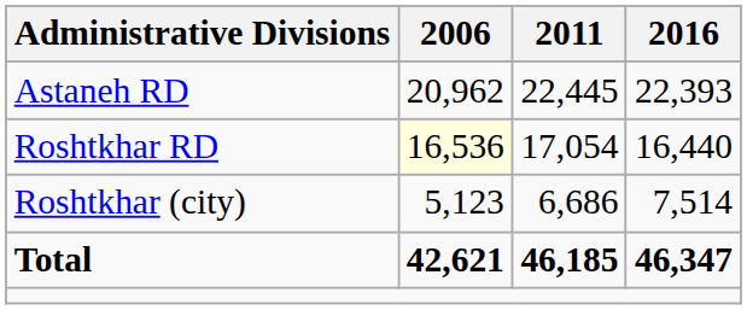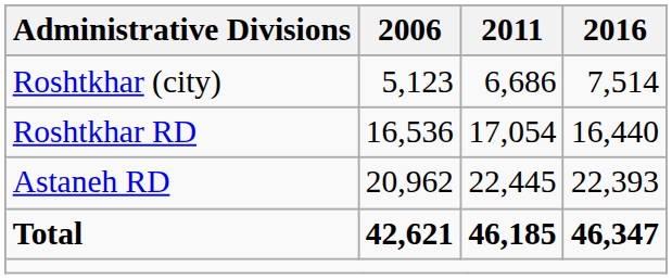 <table class="wikitable">
 <tr>
 <th>Administrative Divisions</th>
 <th>2006</th>
 <th>2011</th>
 <th>2016</th>
 </tr>
 <tr>
+<td><a href='#'>Roshtkhar</a> (city)</td>
+<td style="text-align: right;">5,123</td>
+<td style="text-align: right;">6,686</td>
+<td style="text-align: right;">7,514</td>
+</tr>
+<tr>
+<td><a href='#'>Roshtkhar RD</a></td>
+<td style="text-align: right;">16,536</td>
+<td style="text-align: right;">17,054</td>
+<td style="text-align: right;">16,440</td>
+</tr>
+<tr>
 <td><a href='#'>Astaneh RD</a></td>
 <td style="text-align: right;">20,962</td>
 <td style="text-align: right;">22,445</td>
 <td style="text-align: right;">22,393</td>
-</tr>
-<tr>
-<td><a href='#'>Roshtkhar RD</a></td>
-<td style="background: lightyellow; text-align: right;">16,536</td>
-<td style="text-align: right;">17,054</td>
-<td style="text-align: right;">16,440</td>
-</tr>
-<tr>
-<td><a href='#'>Roshtkhar</a> (city)</td>
-<td style="text-align: right;">5,123</td>
-<td style="text-align: right;">6,686</td>
-<td style="text-align: right;">7,514</td>
 </tr>
 <tr>
 <td><strong>Total</strong></td>
 <td style="text-align: right;"><strong>42,621</strong></td>
 <td style="text-align: right;"><strong>46,185</strong></td>
 <td style="text-align: right;"><strong>46,347</strong></td>
 </tr>
 <tr>
 <td colspan=4></td>
 </tr>
 </table>
